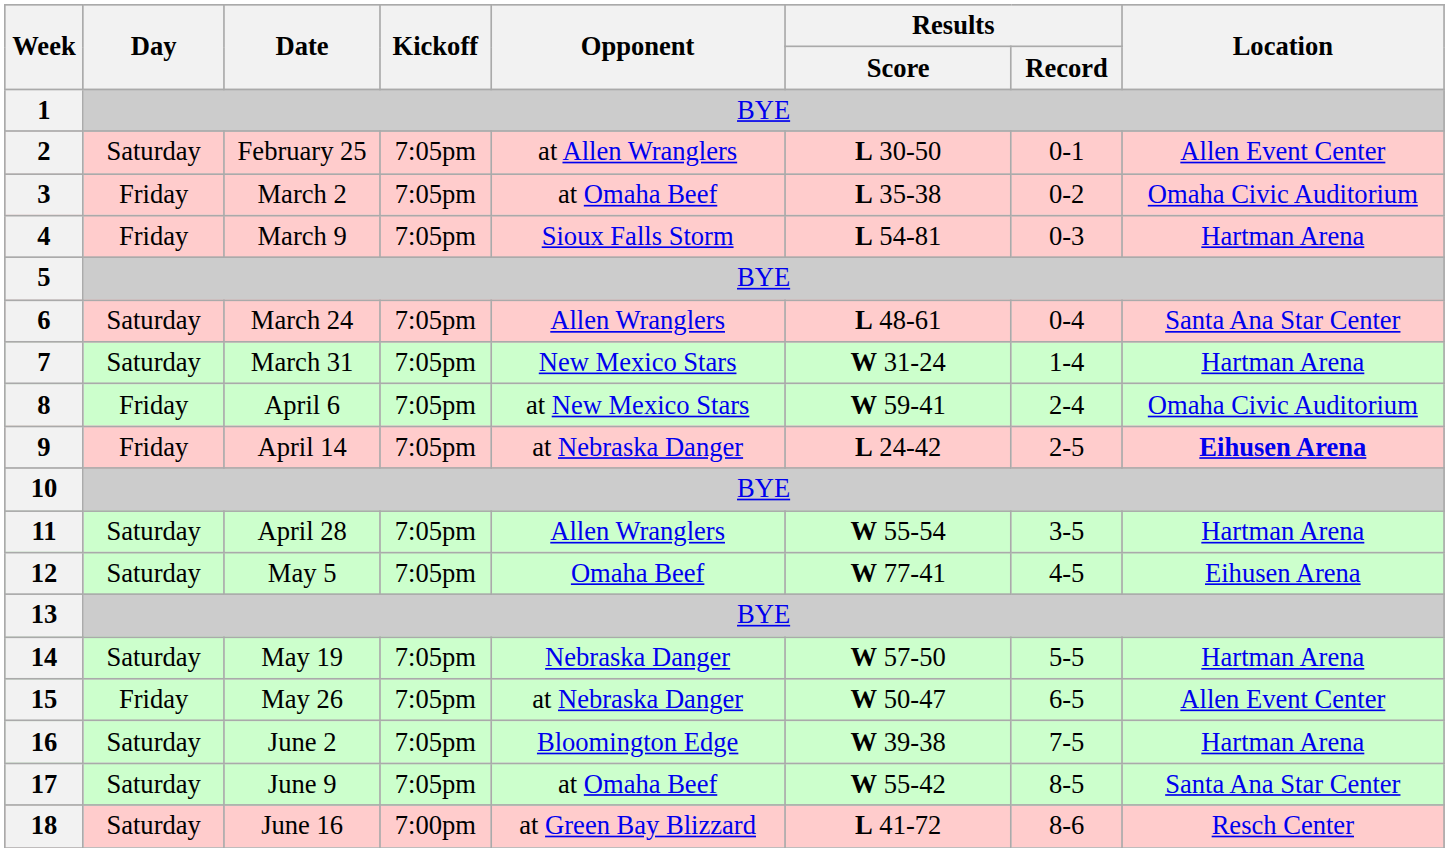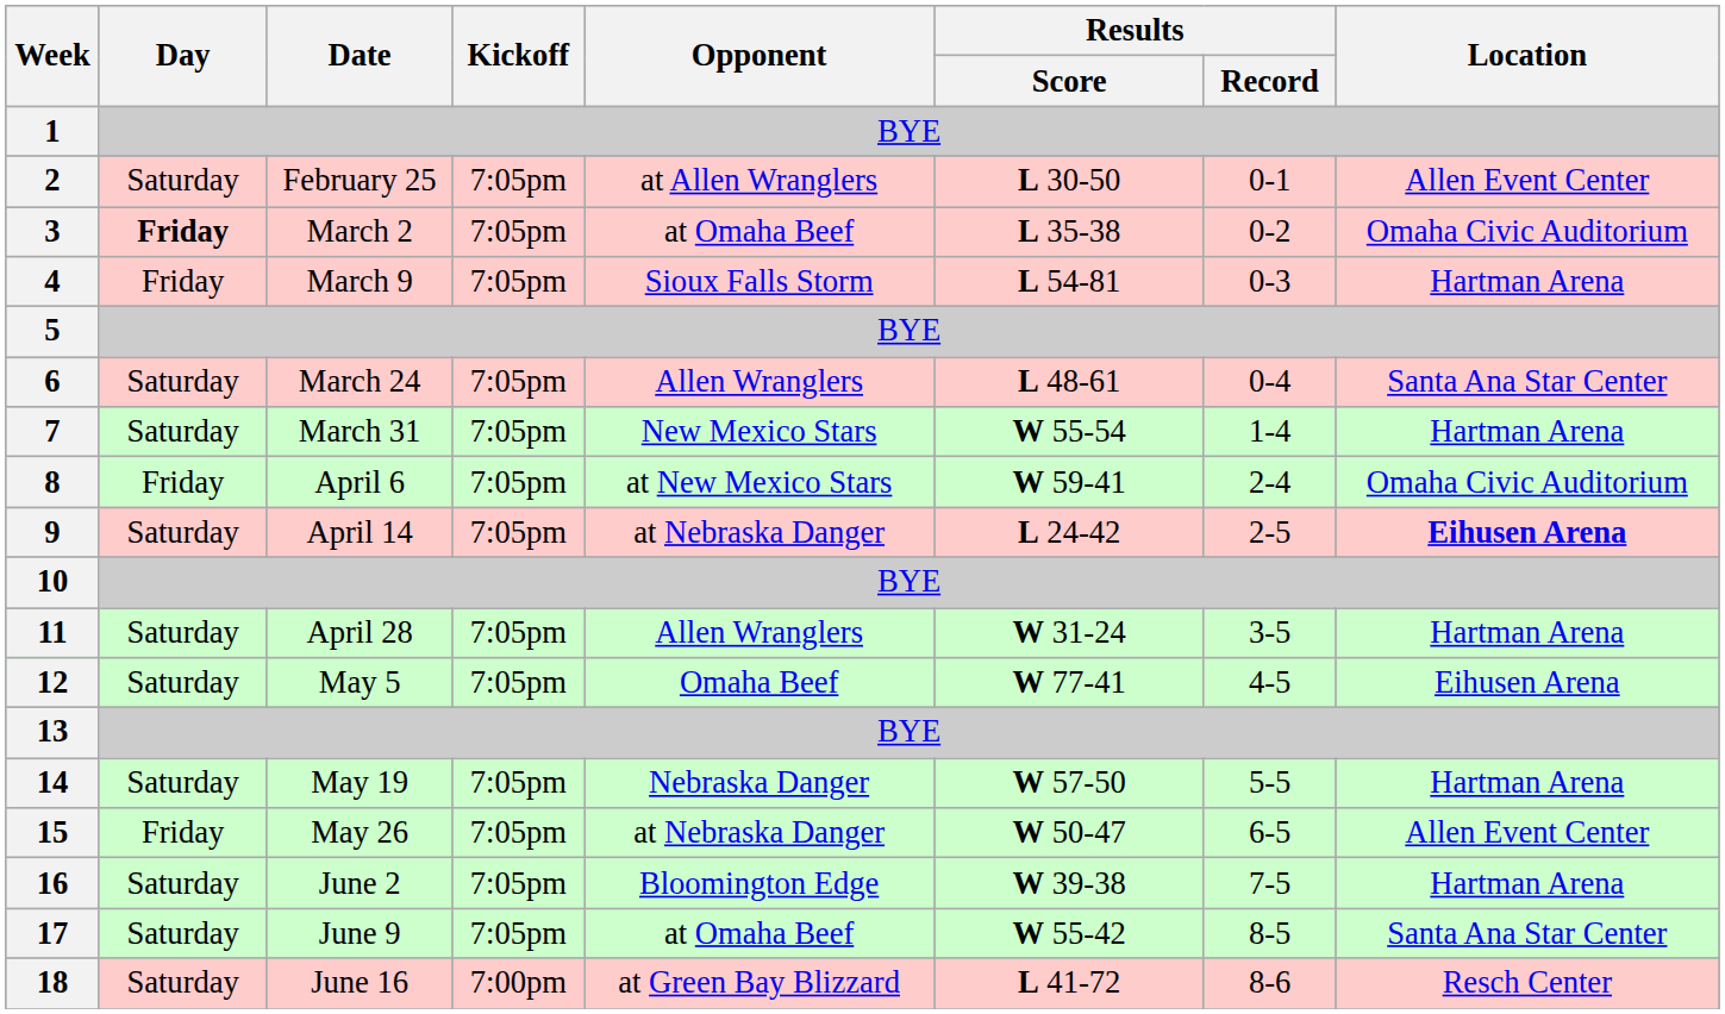 <table class="wikitable">
 <tr>
 <th rowspan="2" width="40">Week</th>
 <th rowspan="2" width="80">Day</th>
 <th rowspan="2" width="90">Date</th>
 <th rowspan="2" width="60">Kickoff</th>
 <th rowspan="2" width="180">Opponent</th>
 <th colspan="2" width="200">Results</th>
 <th rowspan="2" width="200">Location</th>
 </tr>
 <tr>
 <th width="140">Score</th>
 <th width="60">Record</th>
 </tr>
 <tr align="center" bgcolor="#CCCCCC">
 <th>1</th>
 <td colSpan=7><a href='#'>BYE</a></td>
 </tr>
 <tr align="center" bgcolor="#FFCCCC">
 <th>2</th>
 <td>Saturday</td>
 <td>February 25</td>
 <td>7:05pm</td>
 <td>at <a href='#'>Allen Wranglers</a></td>
 <td><strong>L</strong> 30-50</td>
 <td>0-1</td>
 <td><a href='#'>Allen Event Center</a></td>
 </tr>
 <tr align="center" bgcolor="#FFCCCC">
 <th>3</th>
-<td>Friday</td>
+<td><strong>Friday</strong></td>
 <td>March 2</td>
 <td>7:05pm</td>
 <td>at <a href='#'>Omaha Beef</a></td>
 <td><strong>L</strong> 35-38</td>
 <td>0-2</td>
 <td><a href='#'>Omaha Civic Auditorium</a></td>
 </tr>
 <tr align="center" bgcolor="#FFCCCC">
 <th>4</th>
 <td>Friday</td>
 <td>March 9</td>
 <td>7:05pm</td>
 <td><a href='#'>Sioux Falls Storm</a></td>
 <td><strong>L</strong> 54-81</td>
 <td>0-3</td>
 <td><a href='#'>Hartman Arena</a></td>
 </tr>
 <tr align="center" bgcolor="#CCCCCC">
 <th>5</th>
 <td colSpan=7><a href='#'>BYE</a></td>
 </tr>
 <tr align="center" bgcolor="#FFCCCC">
 <th>6</th>
 <td>Saturday</td>
 <td>March 24</td>
 <td>7:05pm</td>
 <td><a href='#'>Allen Wranglers</a></td>
 <td><strong>L</strong> 48-61</td>
 <td>0-4</td>
 <td><a href='#'>Santa Ana Star Center</a></td>
 </tr>
 <tr align="center" bgcolor="#CCFFCC">
 <th>7</th>
 <td>Saturday</td>
 <td>March 31</td>
 <td>7:05pm</td>
 <td><a href='#'>New Mexico Stars</a></td>
-<td><strong>W</strong> 31-24</td>
+<td><strong>W</strong> 55-54</td>
 <td>1-4</td>
 <td><a href='#'>Hartman Arena</a></td>
 </tr>
 <tr align="center" bgcolor="#CCFFCC">
 <th>8</th>
 <td>Friday</td>
 <td>April 6</td>
 <td>7:05pm</td>
 <td>at <a href='#'>New Mexico Stars</a></td>
 <td><strong>W</strong> 59-41</td>
 <td>2-4</td>
 <td><a href='#'>Omaha Civic Auditorium</a></td>
 </tr>
 <tr align="center" bgcolor="#FFCCCC">
 <th>9</th>
-<td>Friday</td>
+<td>Saturday</td>
 <td>April 14</td>
 <td>7:05pm</td>
 <td>at <a href='#'>Nebraska Danger</a></td>
 <td><strong>L</strong> 24-42</td>
 <td>2-5</td>
 <td><strong><a href='#'>Eihusen Arena</a></strong></td>
 </tr>
 <tr align="center" bgcolor="#CCCCCC">
 <th>10</th>
 <td colSpan=7><a href='#'>BYE</a></td>
 </tr>
 <tr align="center" bgcolor="#CCFFCC">
 <th>11</th>
 <td>Saturday</td>
 <td>April 28</td>
 <td>7:05pm</td>
 <td><a href='#'>Allen Wranglers</a></td>
-<td><strong>W</strong> 55-54</td>
+<td><strong>W</strong> 31-24</td>
 <td>3-5</td>
 <td><a href='#'>Hartman Arena</a></td>
 </tr>
 <tr align="center" bgcolor="#CCFFCC">
 <th>12</th>
 <td>Saturday</td>
 <td>May 5</td>
 <td>7:05pm</td>
 <td><a href='#'>Omaha Beef</a></td>
 <td><strong>W</strong> 77-41</td>
 <td>4-5</td>
 <td><a href='#'>Eihusen Arena</a></td>
 </tr>
 <tr align="center" bgcolor="#CCCCCC">
 <th>13</th>
 <td colSpan=7><a href='#'>BYE</a></td>
 </tr>
 <tr align="center" bgcolor="#CCFFCC">
 <th>14</th>
 <td>Saturday</td>
 <td>May 19</td>
 <td>7:05pm</td>
 <td><a href='#'>Nebraska Danger</a></td>
 <td><strong>W</strong> 57-50</td>
 <td>5-5</td>
 <td><a href='#'>Hartman Arena</a></td>
 </tr>
 <tr align="center" bgcolor="#CCFFCC">
 <th>15</th>
 <td>Friday</td>
 <td>May 26</td>
 <td>7:05pm</td>
 <td>at <a href='#'>Nebraska Danger</a></td>
 <td><strong>W</strong> 50-47</td>
 <td>6-5</td>
 <td><a href='#'>Allen Event Center</a></td>
 </tr>
 <tr align="center" bgcolor="#CCFFCC">
 <th>16</th>
 <td>Saturday</td>
 <td>June 2</td>
 <td>7:05pm</td>
 <td><a href='#'>Bloomington Edge</a></td>
 <td><strong>W</strong> 39-38</td>
 <td>7-5</td>
 <td><a href='#'>Hartman Arena</a></td>
 </tr>
 <tr align="center" bgcolor="#CCFFCC">
 <th>17</th>
 <td>Saturday</td>
 <td>June 9</td>
 <td>7:05pm</td>
 <td>at <a href='#'>Omaha Beef</a></td>
 <td><strong>W</strong> 55-42</td>
 <td>8-5</td>
 <td><a href='#'>Santa Ana Star Center</a></td>
 </tr>
 <tr align="center" bgcolor="#FFCCCC">
 <th>18</th>
 <td>Saturday</td>
 <td>June 16</td>
 <td>7:00pm</td>
 <td>at <a href='#'>Green Bay Blizzard</a></td>
 <td><strong>L</strong> 41-72</td>
 <td>8-6</td>
 <td><a href='#'>Resch Center</a></td>
 </tr>
 </table>
